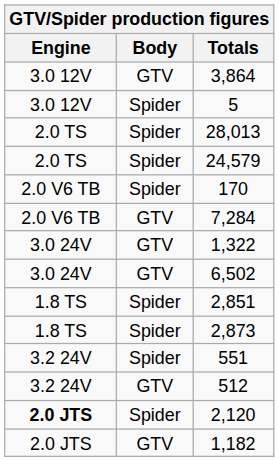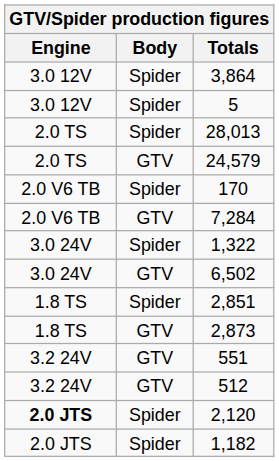 <table class="wikitable" style="text-align:center; float:right; clear:right; font-size:90%;">
 <tr>
 <th colspan=14>GTV/Spider production figures</th>
 </tr>
 <tr>
 <th>Engine</th>
 <th>Body</th>
 <th>Totals</th>
 </tr>
 <tr>
 <td>3.0 12V</td>
-<td>GTV</td>
+<td>Spider</td>
 <td>3,864</td>
 </tr>
 <tr>
 <td>3.0 12V</td>
 <td>Spider</td>
 <td>5</td>
 </tr>
 <tr>
 <td>2.0 TS</td>
 <td>Spider</td>
 <td>28,013</td>
 </tr>
 <tr>
 <td>2.0 TS</td>
-<td>Spider</td>
+<td>GTV</td>
 <td>24,579</td>
 </tr>
 <tr>
 <td>2.0 V6 TB</td>
 <td>Spider</td>
 <td>170</td>
 </tr>
 <tr>
 <td>2.0 V6 TB</td>
 <td>GTV</td>
 <td>7,284</td>
 </tr>
 <tr>
 <td>3.0 24V</td>
-<td>GTV</td>
+<td>Spider</td>
 <td>1,322</td>
 </tr>
 <tr>
 <td>3.0 24V</td>
 <td>GTV</td>
 <td>6,502</td>
 </tr>
 <tr>
 <td>1.8 TS</td>
 <td>Spider</td>
 <td>2,851</td>
 </tr>
 <tr>
 <td>1.8 TS</td>
-<td>Spider</td>
+<td>GTV</td>
 <td>2,873</td>
 </tr>
 <tr>
 <td>3.2 24V</td>
-<td>Spider</td>
+<td>GTV</td>
 <td>551</td>
 </tr>
 <tr>
 <td>3.2 24V</td>
 <td>GTV</td>
 <td>512</td>
 </tr>
 <tr>
 <td><strong>2.0 JTS</strong></td>
 <td>Spider</td>
 <td>2,120</td>
 </tr>
 <tr>
 <td>2.0 JTS</td>
-<td>GTV</td>
+<td>Spider</td>
 <td>1,182</td>
 </tr>
 </table>
